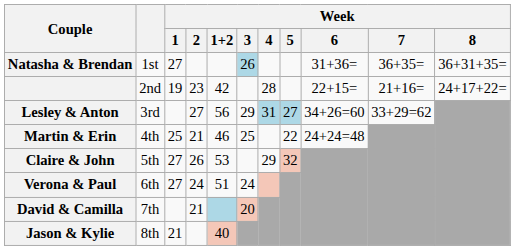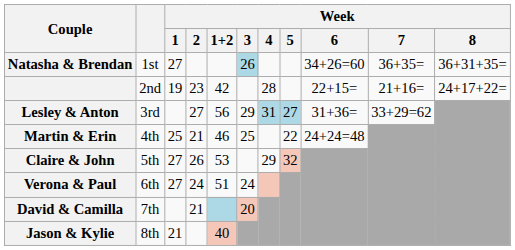 <table class="wikitable sortable" style="text-align:center; font-size:95%">
 <tr>
 <th scope="col" rowspan="2">Couple</th>
 <th scope="col" rowspan="2"></th>
 <th colspan="9">Week</th>
 </tr>
 <tr>
 <th scope="col">1</th>
 <th scope="col">2</th>
 <th scope="col">1+2</th>
 <th scope="col">3</th>
 <th scope="col">4</th>
 <th scope="col">5</th>
 <th scope="col">6</th>
 <th scope="col">7</th>
 <th scope="col">8</th>
 </tr>
 <tr>
 <th scope="row">Natasha & Brendan</th>
 <td>1st</td>
 <td>27</td>
 <td></td>
 <td></td>
 <td bgcolor="lightblue">26</td>
 <td></td>
 <td></td>
-<td>31+36=</td>
+<td>34+26=60</td>
 <td>36+35=</td>
 <td>36+31+35=</td>
 </tr>
 <tr>
 <th scope="row"></th>
 <td>2nd</td>
 <td>19</td>
 <td>23</td>
 <td>42</td>
 <td></td>
 <td>28</td>
 <td></td>
 <td>22+15=</td>
 <td>21+16=</td>
 <td>24+17+22=</td>
 </tr>
 <tr>
 <th scope="row">Lesley & Anton</th>
 <td>3rd</td>
 <td></td>
 <td>27</td>
 <td>56</td>
 <td>29</td>
 <td bgcolor="lightblue">31</td>
 <td bgcolor="lightblue">27</td>
-<td>34+26=60</td>
+<td>31+36=</td>
 <td>33+29=62</td>
 <td colspan="1" rowspan="6" bgcolor="darkgray"></td>
 </tr>
 <tr>
 <th scope="row">Martin & Erin</th>
 <td>4th</td>
 <td>25</td>
 <td>21</td>
 <td>46</td>
 <td>25</td>
 <td></td>
 <td>22</td>
 <td>24+24=48</td>
 <td rowspan="5" bgcolor="darkgray"></td>
 </tr>
 <tr>
 <th scope="row">Claire & John</th>
 <td>5th</td>
 <td>27</td>
 <td>26</td>
 <td>53</td>
 <td></td>
 <td>29</td>
 <td bgcolor="#f4c7b8">32</td>
 <td rowspan="4" bgcolor="darkgray"></td>
 </tr>
 <tr>
 <th scope="row">Verona & Paul</th>
 <td>6th</td>
 <td>27</td>
 <td>24</td>
 <td>51</td>
 <td>24</td>
 <td bgcolor="#f4c7b8"></td>
 <td rowspan="3" bgcolor="darkgray"></td>
 </tr>
 <tr>
 <th scope="row">David & Camilla</th>
 <td>7th</td>
 <td></td>
 <td>21</td>
 <td bgcolor="lightblue"></td>
 <td bgcolor="#f4c7b8">20</td>
 <td rowspan="2" bgcolor="darkgray"></td>
 </tr>
 <tr>
 <th scope="row">Jason & Kylie</th>
 <td>8th</td>
 <td>21</td>
 <td></td>
 <td bgcolor="#f4c7b8">40</td>
 <td bgcolor="darkgray"></td>
 </tr>
 </table>
